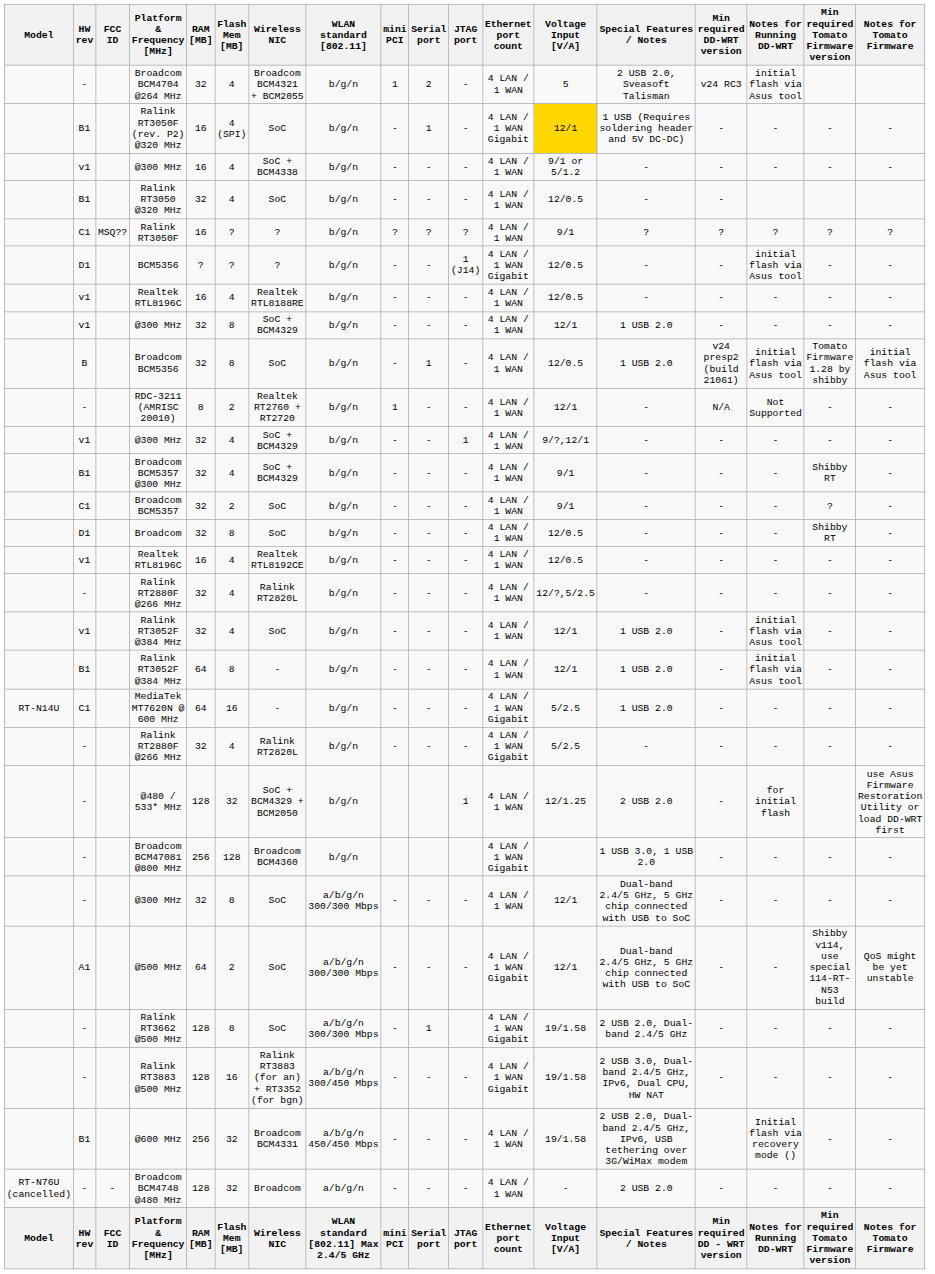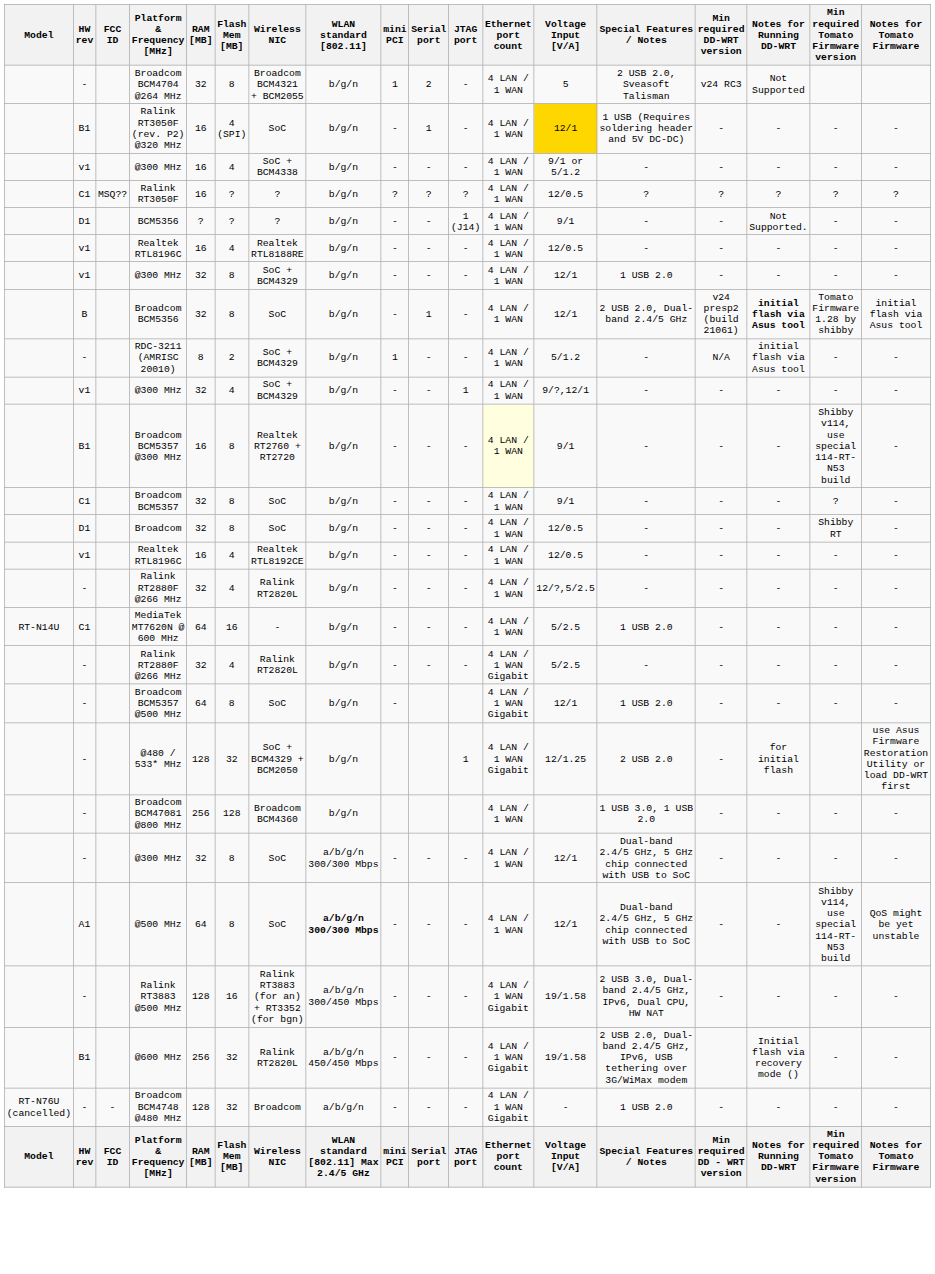 <table class="wikitable sortable" style="border: 1px solid black; border-spacing: 0px; width: 100%; text-align:center;">
 <tr>
 <th>Model</th>
 <th>HW rev</th>
 <th>FCC ID</th>
 <th>Platform & Frequency [MHz]</th>
 <th>RAM [MB]</th>
 <th>Flash Mem [MB]</th>
 <th>Wireless NIC</th>
 <th>WLAN standard [802.11]</th>
 <th>mini PCI</th>
 <th>Serial port</th>
 <th>JTAG port</th>
 <th>Ethernet port count</th>
 <th>Voltage Input [V/A]</th>
 <th>Special Features / Notes</th>
 <th>Min required DD-WRT version</th>
 <th>Notes for Running DD-WRT</th>
 <th>Min required Tomato Firmware version</th>
 <th>Notes for Tomato Firmware</th>
 </tr>
 <tr>
 <td></td>
 <td>-</td>
 <td></td>
 <td>Broadcom BCM4704 @264 MHz</td>
 <td>32</td>
-<td>4</td>
+<td>8</td>
 <td>Broadcom BCM4321 + BCM2055</td>
 <td>b/g/n</td>
 <td>1</td>
 <td>2</td>
 <td>-</td>
 <td>4 LAN / 1 WAN</td>
 <td>5</td>
 <td>2 USB 2.0, Sveasoft Talisman</td>
 <td>v24 RC3</td>
-<td>initial flash via Asus tool</td>
+<td>Not Supported</td>
 <td></td>
 <td></td>
 </tr>
 <tr>
 <td></td>
 <td>B1</td>
 <td></td>
 <td>Ralink RT3050F (rev. P2) @320 MHz</td>
 <td>16</td>
 <td>4 (SPI)</td>
 <td>SoC</td>
 <td>b/g/n</td>
 <td>-</td>
 <td>1</td>
 <td>-</td>
-<td>4 LAN / 1 WAN Gigabit</td>
+<td>4 LAN / 1 WAN</td>
 <td style="background: gold;">12/1</td>
 <td>1 USB (Requires soldering header and 5V DC-DC)</td>
 <td>-</td>
 <td>-</td>
 <td>-</td>
 <td>-</td>
 </tr>
 <tr>
 <td></td>
 <td>v1</td>
 <td></td>
 <td> @300 MHz</td>
 <td>16</td>
 <td>4</td>
 <td>SoC + BCM4338</td>
 <td>b/g/n</td>
 <td>-</td>
 <td>-</td>
 <td>-</td>
 <td>4 LAN / 1 WAN</td>
 <td>9/1 or 5/1.2</td>
 <td>-</td>
 <td>-</td>
 <td>-</td>
 <td>-</td>
 <td>-</td>
 </tr>
 <tr>
 <td></td>
-<td>B1</td>
-<td></td>
-<td>Ralink RT3050 @320 MHz</td>
-<td>32</td>
-<td>4</td>
-<td>SoC</td>
-<td>b/g/n</td>
-<td>-</td>
-<td>-</td>
-<td>-</td>
-<td>4 LAN / 1 WAN</td>
-<td>12/0.5</td>
-<td>-</td>
-<td>-</td>
-<td></td>
-<td></td>
-<td></td>
-</tr>
-<tr>
-<td></td>
 <td>C1</td>
 <td>MSQ??</td>
 <td>Ralink RT3050F</td>
 <td>16</td>
 <td>?</td>
 <td>?</td>
 <td>b/g/n</td>
 <td>?</td>
 <td>?</td>
 <td>?</td>
 <td>4 LAN / 1 WAN</td>
-<td>9/1</td>
+<td>12/0.5</td>
 <td>?</td>
 <td>?</td>
 <td>?</td>
 <td>?</td>
 <td>?</td>
 </tr>
 <tr>
 <td></td>
 <td>D1</td>
 <td></td>
 <td>BCM5356</td>
 <td>?</td>
 <td>?</td>
 <td>?</td>
 <td>b/g/n</td>
 <td>-</td>
 <td>-</td>
 <td>1 (J14)</td>
-<td>4 LAN / 1 WAN Gigabit</td>
-<td>12/0.5</td>
+<td>4 LAN / 1 WAN</td>
+<td>9/1</td>
 <td>-</td>
 <td>-</td>
-<td>initial flash via Asus tool</td>
+<td>Not Supported.</td>
 <td>-</td>
 <td>-</td>
 </tr>
 <tr>
 <td></td>
 <td>v1</td>
 <td></td>
 <td>Realtek RTL8196C</td>
 <td>16</td>
 <td>4</td>
 <td>Realtek RTL8188RE</td>
 <td>b/g/n</td>
 <td>-</td>
 <td>-</td>
 <td>-</td>
 <td>4 LAN / 1 WAN</td>
 <td>12/0.5</td>
 <td>-</td>
 <td>-</td>
 <td>-</td>
 <td>-</td>
 <td>-</td>
 </tr>
 <tr>
 <td></td>
 <td>v1</td>
 <td></td>
 <td> @300 MHz</td>
 <td>32</td>
 <td>8</td>
 <td>SoC + BCM4329</td>
 <td>b/g/n</td>
 <td>-</td>
 <td>-</td>
 <td>-</td>
 <td>4 LAN / 1 WAN</td>
 <td>12/1</td>
 <td>1 USB 2.0</td>
 <td>-</td>
 <td>-</td>
 <td>-</td>
 <td>-</td>
 </tr>
 <tr>
 <td></td>
 <td>B</td>
 <td></td>
 <td>Broadcom BCM5356</td>
 <td>32</td>
 <td>8</td>
 <td>SoC</td>
 <td>b/g/n</td>
 <td>-</td>
 <td>1</td>
 <td>-</td>
 <td>4 LAN / 1 WAN</td>
-<td>12/0.5</td>
-<td>1 USB 2.0</td>
+<td>12/1</td>
+<td>2 USB 2.0, Dual-band 2.4/5 GHz</td>
 <td>v24 presp2 (build 21061)</td>
-<td>initial flash via Asus tool</td>
+<td><strong>initial flash via Asus tool</strong></td>
 <td>Tomato Firmware 1.28 by shibby</td>
 <td>initial flash via Asus tool</td>
 </tr>
 <tr>
 <td></td>
 <td>-</td>
 <td></td>
 <td>RDC-3211 (AMRISC 20010)</td>
 <td>8</td>
 <td>2</td>
-<td>Realtek RT2760 + RT2720</td>
+<td>SoC + BCM4329</td>
 <td>b/g/n</td>
 <td>1</td>
 <td>-</td>
 <td>-</td>
 <td>4 LAN / 1 WAN</td>
-<td>12/1</td>
+<td>5/1.2</td>
 <td>-</td>
 <td>N/A</td>
-<td>Not Supported</td>
+<td>initial flash via Asus tool</td>
 <td>-</td>
 <td>-</td>
 </tr>
 <tr>
 <td></td>
 <td>v1</td>
 <td></td>
 <td> @300 MHz</td>
 <td>32</td>
 <td>4</td>
 <td>SoC + BCM4329</td>
 <td>b/g/n</td>
 <td>-</td>
 <td>-</td>
 <td>1</td>
 <td>4 LAN / 1 WAN</td>
 <td>9/?,12/1</td>
 <td>-</td>
 <td>-</td>
 <td>-</td>
 <td>-</td>
 <td>-</td>
 </tr>
 <tr>
 <td></td>
 <td>B1</td>
 <td></td>
 <td>Broadcom BCM5357 @300 MHz</td>
-<td>32</td>
-<td>4</td>
-<td>SoC + BCM4329</td>
+<td>16</td>
+<td>8</td>
+<td>Realtek RT2760 + RT2720</td>
 <td>b/g/n</td>
 <td>-</td>
 <td>-</td>
 <td>-</td>
-<td>4 LAN / 1 WAN</td>
+<td style="background: lightyellow;">4 LAN / 1 WAN</td>
 <td>9/1</td>
 <td>-</td>
 <td>-</td>
 <td>-</td>
-<td>Shibby RT </td>
+<td>Shibby v114, use special 114-RT-N53 build</td>
 <td>-</td>
 </tr>
 <tr>
 <td></td>
 <td>C1</td>
 <td></td>
 <td>Broadcom BCM5357</td>
 <td>32</td>
-<td>2 </td>
+<td>8 </td>
 <td>SoC</td>
 <td>b/g/n</td>
 <td>-</td>
 <td>-</td>
 <td>-</td>
 <td>4 LAN / 1 WAN</td>
 <td>9/1</td>
 <td>-</td>
 <td>-</td>
 <td>-</td>
 <td>?</td>
 <td>-</td>
 </tr>
 <tr>
 <td></td>
 <td>D1</td>
 <td></td>
 <td>Broadcom</td>
 <td>32</td>
 <td>8</td>
 <td>SoC</td>
 <td>b/g/n</td>
 <td>-</td>
 <td>-</td>
 <td>-</td>
 <td>4 LAN / 1 WAN</td>
 <td>12/0.5</td>
 <td>-</td>
 <td>-</td>
 <td>-</td>
 <td>Shibby RT</td>
 <td>-</td>
 </tr>
 <tr>
 <td></td>
 <td>v1</td>
 <td></td>
 <td>Realtek RTL8196C</td>
 <td>16</td>
 <td>4</td>
 <td>Realtek RTL8192CE</td>
 <td>b/g/n</td>
 <td>-</td>
 <td>-</td>
 <td>-</td>
 <td>4 LAN / 1 WAN</td>
 <td>12/0.5</td>
 <td>-</td>
 <td>-</td>
 <td>-</td>
 <td>-</td>
 <td>-</td>
 </tr>
 <tr>
 <td></td>
 <td>-</td>
 <td></td>
 <td>Ralink RT2880F @266 MHz</td>
 <td>32</td>
 <td>4</td>
 <td>Ralink RT2820L</td>
 <td>b/g/n</td>
 <td>-</td>
 <td>-</td>
 <td>-</td>
 <td>4 LAN / 1 WAN</td>
 <td>12/?,5/2.5</td>
 <td>-</td>
 <td>-</td>
 <td>-</td>
 <td>-</td>
 <td>-</td>
 </tr>
 <tr>
-<td></td>
-<td>v1</td>
-<td></td>
-<td>Ralink RT3052F @384 MHz</td>
-<td>32</td>
-<td>4</td>
-<td>SoC</td>
-<td>b/g/n</td>
-<td>-</td>
-<td>-</td>
-<td>-</td>
-<td>4 LAN / 1 WAN</td>
-<td>12/1</td>
-<td>1 USB 2.0</td>
-<td>-</td>
-<td>initial flash via Asus tool</td>
-<td>-</td>
-<td>-</td>
-</tr>
-<tr>
-<td></td>
-<td>B1</td>
-<td></td>
-<td>Ralink RT3052F @384 MHz</td>
-<td>64</td>
-<td>8</td>
-<td>-</td>
-<td>b/g/n</td>
-<td>-</td>
-<td>-</td>
-<td>-</td>
-<td>4 LAN / 1 WAN</td>
-<td>12/1</td>
-<td>1 USB 2.0</td>
-<td>-</td>
-<td>initial flash via Asus tool</td>
-<td>-</td>
-<td>-</td>
-</tr>
-<tr>
 <td>RT-N14U</td>
 <td>C1</td>
 <td></td>
 <td>MediaTek MT7620N @ 600 MHz</td>
 <td>64</td>
 <td>16</td>
 <td>-</td>
 <td>b/g/n</td>
 <td>-</td>
 <td>-</td>
 <td>-</td>
-<td>4 LAN / 1 WAN Gigabit</td>
+<td>4 LAN / 1 WAN</td>
 <td>5/2.5</td>
 <td>1 USB 2.0</td>
 <td>-</td>
 <td>-</td>
 <td>-</td>
 <td>-</td>
 </tr>
 <tr>
 <td></td>
 <td>-</td>
 <td></td>
 <td>Ralink RT2880F @266 MHz</td>
 <td>32</td>
 <td>4</td>
 <td>Ralink RT2820L</td>
 <td>b/g/n</td>
 <td>-</td>
 <td>-</td>
 <td>-</td>
 <td>4 LAN / 1 WAN Gigabit</td>
 <td>5/2.5</td>
 <td>-</td>
 <td>-</td>
 <td>-</td>
 <td>-</td>
 <td>-</td>
 </tr>
 <tr>
 <td></td>
 <td>-</td>
 <td></td>
+<td>Broadcom BCM5357 @500 MHz</td>
+<td>64</td>
+<td>8</td>
+<td>SoC</td>
+<td>b/g/n</td>
+<td>-</td>
+<td> </td>
+<td> </td>
+<td>4 LAN / 1 WAN Gigabit</td>
+<td>12/1</td>
+<td>1 USB 2.0</td>
+<td>-</td>
+<td>-</td>
+<td>-</td>
+<td>-</td>
+</tr>
+<tr>
+<td></td>
+<td>-</td>
+<td></td>
 <td> @480 / 533* MHz</td>
 <td>128</td>
 <td>32</td>
 <td>SoC + BCM4329 + BCM2050</td>
 <td>b/g/n</td>
 <td></td>
 <td></td>
 <td>1</td>
-<td>4 LAN / 1 WAN</td>
+<td>4 LAN / 1 WAN Gigabit</td>
 <td>12/1.25</td>
 <td>2 USB 2.0</td>
 <td>-</td>
 <td>for initial flash  </td>
 <td></td>
 <td>use Asus Firmware Restoration Utility or load DD-WRT first</td>
 </tr>
 <tr>
 <td></td>
 <td>-</td>
 <td></td>
 <td>Broadcom BCM47081 @800 MHz</td>
 <td>256</td>
 <td>128</td>
 <td>Broadcom BCM4360</td>
 <td>b/g/n</td>
 <td></td>
 <td></td>
 <td></td>
-<td>4 LAN / 1 WAN Gigabit</td>
+<td>4 LAN / 1 WAN</td>
 <td></td>
 <td>1 USB 3.0, 1 USB 2.0</td>
 <td>-</td>
 <td>-</td>
 <td>-</td>
 <td>-</td>
 </tr>
 <tr>
 <td></td>
 <td>-</td>
 <td></td>
 <td> @300 MHz</td>
 <td>32</td>
 <td>8</td>
 <td>SoC</td>
 <td>a/b/g/n 300/300 Mbps</td>
 <td>-</td>
 <td>-</td>
 <td>-</td>
 <td>4 LAN / 1 WAN</td>
 <td>12/1</td>
 <td>Dual-band 2.4/5 GHz, 5 GHz chip connected with USB to SoC</td>
 <td>-</td>
 <td>-</td>
 <td>-</td>
 <td>-</td>
 </tr>
 <tr>
 <td></td>
 <td>A1</td>
 <td></td>
 <td> @500 MHz</td>
 <td>64</td>
-<td>2</td>
+<td>8</td>
 <td>SoC</td>
-<td>a/b/g/n 300/300 Mbps</td>
+<td><strong>a/b/g/n 300/300 Mbps</strong></td>
 <td>-</td>
 <td>-</td>
 <td>-</td>
-<td>4 LAN / 1 WAN Gigabit</td>
+<td>4 LAN / 1 WAN</td>
 <td>12/1</td>
 <td>Dual-band 2.4/5 GHz, 5 GHz chip connected with USB to SoC</td>
 <td>-</td>
 <td>-</td>
 <td>Shibby v114, use special 114-RT-N53 build</td>
 <td>QoS might be yet unstable</td>
-</tr>
-<tr>
-<td></td>
-<td>-</td>
-<td></td>
-<td>Ralink RT3662 @500 MHz</td>
-<td>128</td>
-<td>8</td>
-<td>SoC</td>
-<td>a/b/g/n 300/300 Mbps</td>
-<td>-</td>
-<td>1</td>
-<td></td>
-<td>4 LAN / 1 WAN Gigabit</td>
-<td>19/1.58</td>
-<td>2 USB 2.0, Dual-band 2.4/5 GHz</td>
-<td>-</td>
-<td>-</td>
-<td>-</td>
-<td>-</td>
 </tr>
 <tr>
 <td></td>
 <td>-</td>
 <td></td>
 <td>Ralink RT3883 @500 MHz</td>
 <td>128</td>
 <td>16</td>
 <td>Ralink RT3883 (for an) + RT3352 (for bgn)</td>
 <td>a/b/g/n 300/450 Mbps</td>
 <td>-</td>
 <td>-</td>
 <td>-</td>
 <td>4 LAN / 1 WAN Gigabit</td>
 <td>19/1.58</td>
 <td>2 USB 3.0, Dual-band 2.4/5 GHz, IPv6, Dual CPU, HW NAT</td>
 <td>-</td>
 <td>-</td>
 <td>-</td>
 <td>-</td>
 </tr>
 <tr>
 <td></td>
 <td>B1</td>
 <td></td>
 <td> @600 MHz</td>
 <td>256</td>
 <td>32</td>
-<td>Broadcom BCM4331</td>
+<td>Ralink RT2820L</td>
 <td>a/b/g/n 450/450 Mbps</td>
 <td>-</td>
 <td>-</td>
 <td>-</td>
-<td>4 LAN / 1 WAN</td>
+<td>4 LAN / 1 WAN Gigabit</td>
 <td>19/1.58</td>
 <td>2 USB 2.0, Dual-band 2.4/5 GHz, IPv6, USB tethering over 3G/WiMax modem</td>
 <td></td>
 <td>Initial flash via recovery mode ()</td>
 <td>-</td>
 <td>-</td>
 </tr>
 <tr>
 <td>RT-N76U (cancelled)</td>
 <td>-</td>
 <td>-</td>
 <td>Broadcom BCM4748 @480 MHz</td>
 <td>128</td>
 <td>32</td>
 <td>Broadcom</td>
 <td>a/b/g/n</td>
 <td>-</td>
 <td>-</td>
 <td>-</td>
-<td>4 LAN / 1 WAN</td>
+<td>4 LAN / 1 WAN Gigabit</td>
 <td>-</td>
-<td>2 USB 2.0</td>
+<td>1 USB 2.0</td>
 <td>-</td>
 <td>-</td>
 <td>-</td>
 <td>-</td>
 </tr>
 <tr>
 <th>Model</th>
 <th>HW rev</th>
 <th>FCC ID</th>
 <th>Platform & Frequency [MHz]</th>
 <th>RAM [MB]</th>
 <th>Flash Mem [MB]</th>
 <th>Wireless NIC</th>
 <th>WLAN standard [802.11] Max 2.4/5 GHz</th>
 <th>mini PCI</th>
 <th>Serial port</th>
 <th>JTAG port</th>
 <th>Ethernet port count</th>
 <th>Voltage Input [V/A]</th>
 <th>Special Features / Notes</th>
 <th>Min required DD - WRT version</th>
 <th>Notes for Running DD-WRT</th>
 <th>Min required Tomato Firmware version</th>
 <th>Notes for Tomato Firmware</th>
 </tr>
 </table>
